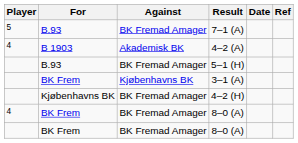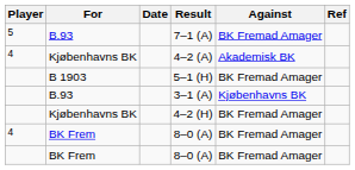 <table class="wikitable sortable">
 <tr>
 <th>Player</th>
 <th>For</th>
+<th>Date</th>
+<th style="text-align:center">Result</th>
 <th>Against</th>
-<th style="text-align:center">Result</th>
-<th>Date</th>
 <th>Ref</th>
 </tr>
 <tr>
 <td> <sup>5</sup></td>
 <td><a href='#'>B.93</a></td>
+<td></td>
+<td style="text-align:center;">7–1 (A)</td>
 <td><a href='#'>BK Fremad Amager</a></td>
-<td style="text-align:center;">7–1 (A)</td>
-<td></td>
 <td></td>
 </tr>
 <tr>
 <td> <sup>4</sup></td>
-<td><a href='#'>B 1903</a></td>
+<td>Kjøbenhavns BK</td>
+<td></td>
+<td style="text-align:center;">4–2 (A)</td>
 <td><a href='#'>Akademisk BK</a></td>
-<td style="text-align:center;">4–2 (A)</td>
 <td></td>
+</tr>
+<tr>
+<td> </td>
+<td>B 1903</td>
+<td></td>
+<td style="text-align:center;">5–1 (H)</td>
+<td>BK Fremad Amager</td>
 <td></td>
 </tr>
 <tr>
 <td> </td>
 <td>B.93</td>
-<td>BK Fremad Amager</td>
-<td style="text-align:center;">5–1 (H)</td>
 <td></td>
-<td></td>
-</tr>
-<tr>
-<td> </td>
-<td><a href='#'>BK Frem</a></td>
+<td style="text-align:center;">3–1 (A)</td>
 <td><a href='#'>Kjøbenhavns BK</a></td>
-<td style="text-align:center;">3–1 (A)</td>
-<td></td>
 <td></td>
 </tr>
 <tr>
 <td> </td>
 <td>Kjøbenhavns BK</td>
+<td></td>
+<td style="text-align:center;">4–2 (H)</td>
 <td>BK Fremad Amager</td>
-<td style="text-align:center;">4–2 (H)</td>
-<td></td>
 <td></td>
 </tr>
 <tr>
 <td> <sup>4</sup></td>
 <td><a href='#'>BK Frem</a></td>
+<td></td>
+<td style="text-align:center;">8–0 (A)</td>
 <td>BK Fremad Amager</td>
-<td style="text-align:center;">8–0 (A)</td>
-<td></td>
 <td></td>
 </tr>
 <tr>
 <td> </td>
 <td>BK Frem</td>
+<td></td>
+<td style="text-align:center;">8–0 (A)</td>
 <td>BK Fremad Amager</td>
-<td style="text-align:center;">8–0 (A)</td>
-<td></td>
 <td></td>
 </tr>
 </table>
